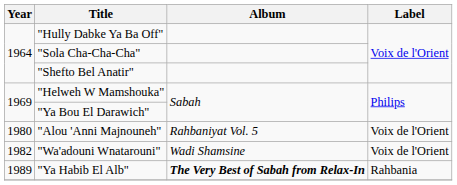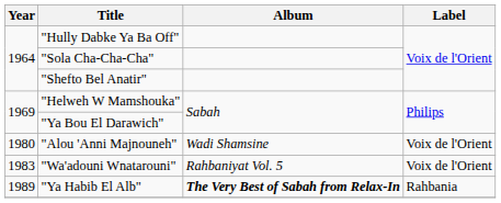 <table class="wikitable sortable" border="2">
 <tr>
 <th scope="col">Year</th>
 <th scope="col">Title</th>
 <th scope="col">Album</th>
 <th scope="col">Label</th>
 </tr>
 <tr>
 <td rowspan="3">1964</td>
 <td>"Hully Dabke Ya Ba Off"</td>
 <td></td>
 <td rowspan="3"><a href='#'>Voix de l'Orient</a></td>
 </tr>
 <tr>
 <td>"Sola Cha-Cha-Cha"</td>
 <td></td>
 </tr>
 <tr>
 <td>"Shefto Bel Anatir"</td>
 <td></td>
 </tr>
 <tr>
 <td rowspan="2">1969</td>
 <td>"Helweh W Mamshouka"</td>
 <td rowspan="2"><em>Sabah</em></td>
 <td rowspan="2"><a href='#'>Philips</a></td>
 </tr>
 <tr>
 <td>"Ya Bou El Darawich"</td>
 </tr>
 <tr>
 <td>1980</td>
 <td>"Alou 'Anni Majnouneh"</td>
-<td><em>Rahbaniyat Vol. 5</em></td>
+<td><em>Wadi Shamsine</em></td>
 <td>Voix de l'Orient</td>
 </tr>
 <tr>
-<td>1982</td>
+<td>1983</td>
 <td>"Wa'adouni Wnatarouni"</td>
-<td><em>Wadi Shamsine</em></td>
+<td><em>Rahbaniyat Vol. 5</em></td>
 <td>Voix de l'Orient</td>
 </tr>
 <tr>
 <td>1989</td>
 <td>"Ya Habib El Alb"</td>
 <td><strong><em>The Very Best of Sabah from Relax-In</em></strong></td>
 <td>Rahbania</td>
 </tr>
 <tr>
 </tr>
 </table>
